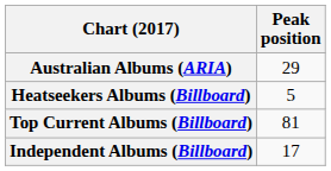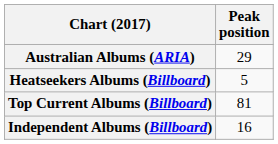 <table class="wikitable sortable plainrowheaders" style="text-align:center">
 <tr>
 <th scope="col">Chart (2017)</th>
 <th scope="col">Peak<br>position</th>
 </tr>
 <tr>
 <th scope="row">Australian Albums (<em><a href='#'>ARIA</a></em>)</th>
 <td>29</td>
 </tr>
 <tr>
 <th scope="row">Heatseekers Albums (<em><a href='#'>Billboard</a></em>)</th>
 <td>5</td>
 </tr>
 <tr>
 <th scope="row">Top Current Albums (<em><a href='#'>Billboard</a></em>)</th>
 <td>81</td>
 </tr>
 <tr>
 <th scope="row">Independent Albums (<em><a href='#'>Billboard</a></em>)</th>
-<td>17</td>
+<td>16</td>
 </tr>
 </table>
